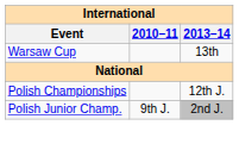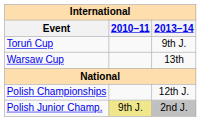 <table class="wikitable" style="text-align:center">
 <tr>
 <th colspan="3" style="background-color: #ffdead; " align="center">International</th>
 </tr>
 <tr>
 <th>Event</th>
 <th><a href='#'>2010–11</a></th>
 <th><a href='#'>2013–14</a></th>
+</tr>
+<tr>
+<td align="left"><a href='#'>Toruń Cup</a></td>
+<td></td>
+<td>9th J.</td>
 </tr>
 <tr>
 <td align="left"><a href='#'>Warsaw Cup</a></td>
 <td></td>
 <td>13th</td>
 </tr>
 <tr>
 <th colspan="3" style="background-color: #ffdead; " align="center">National</th>
 </tr>
 <tr>
 <td align="left"><a href='#'>Polish Championships</a></td>
 <td></td>
 <td>12th J.</td>
 </tr>
 <tr>
 <td align="left"><a href='#'>Polish Junior Champ.</a></td>
-<td>9th J.</td>
+<td style="background: khaki;">9th J.</td>
 <td bgcolor="silver">2nd J.</td>
 </tr>
 </table>
